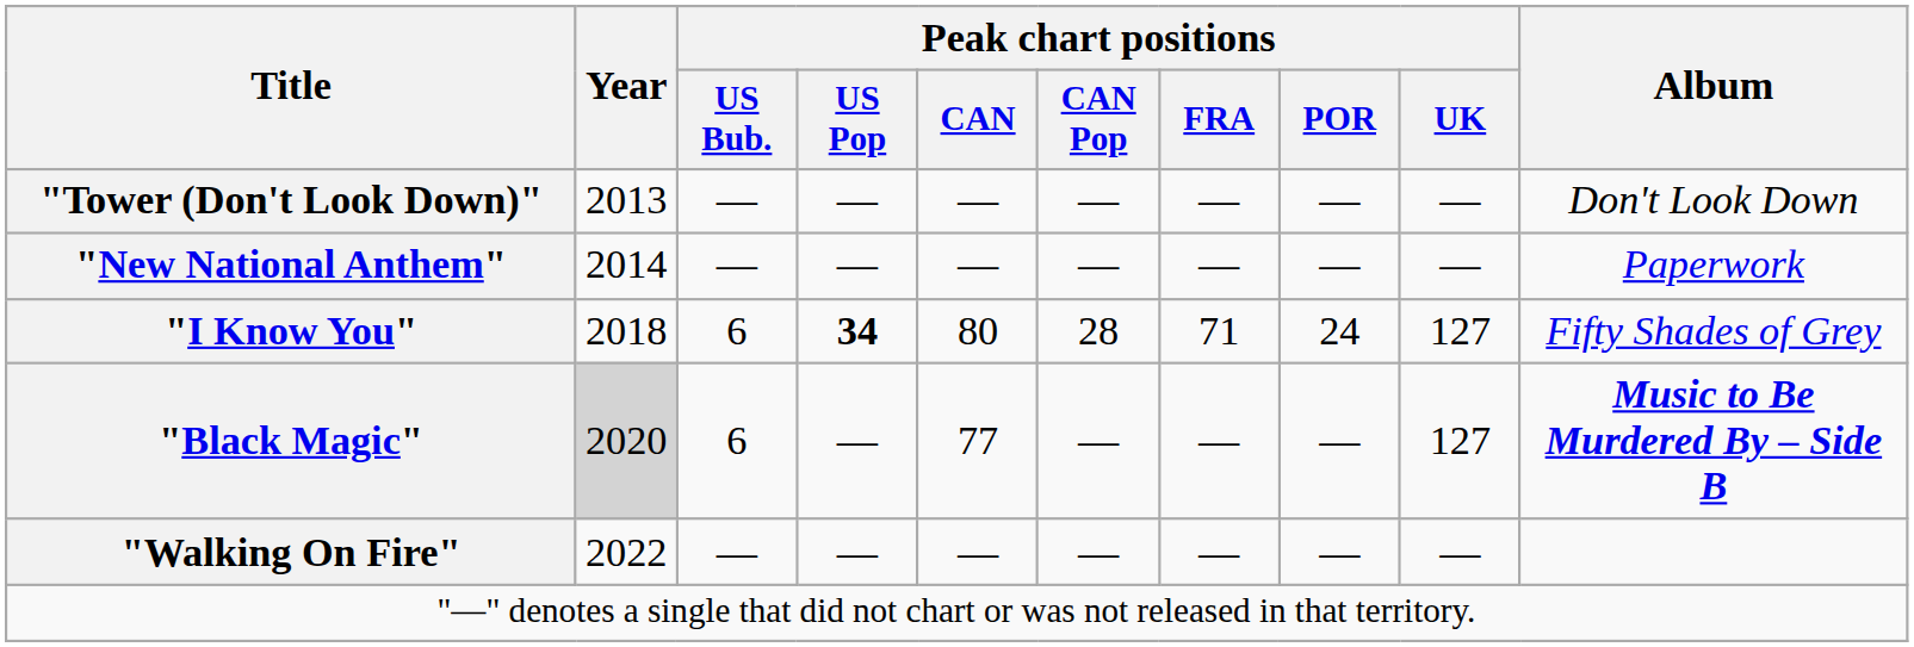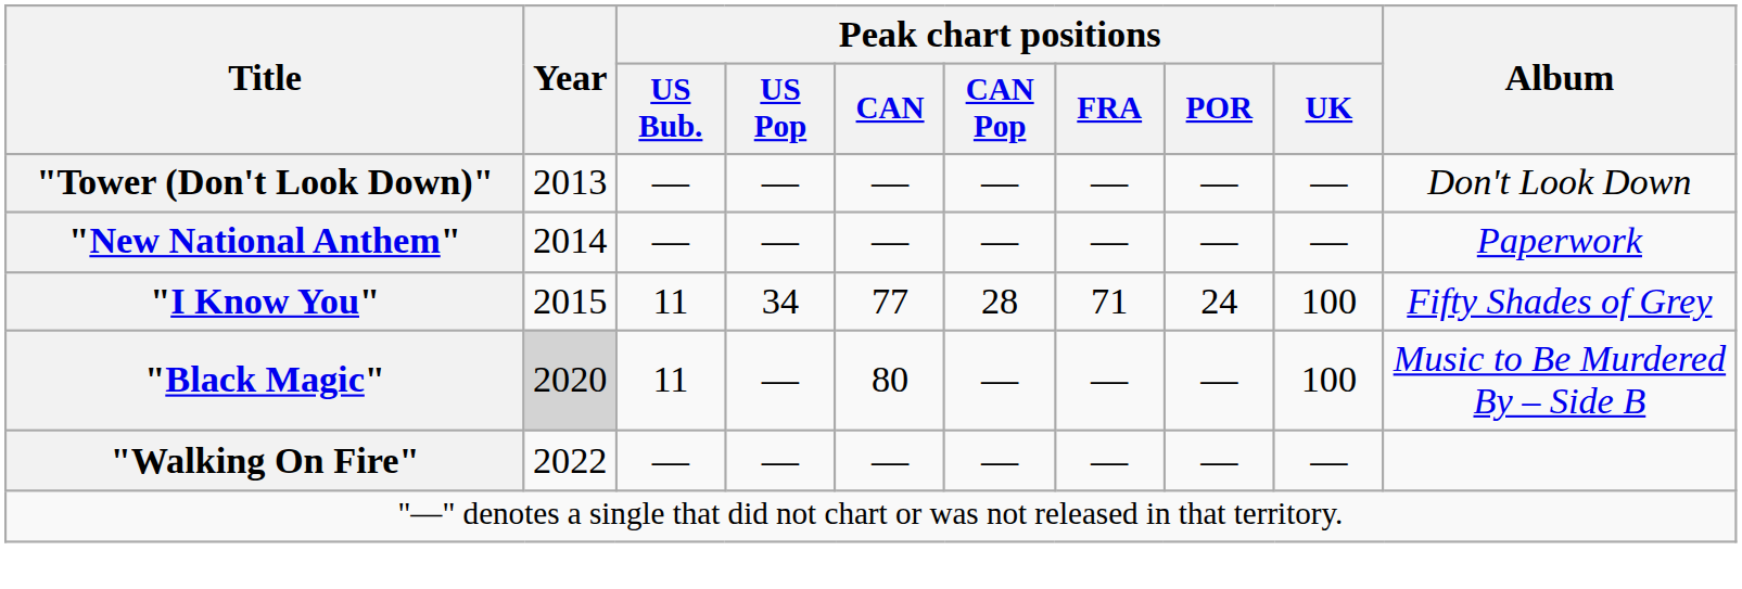 <table class="wikitable plainrowheaders" style="text-align:center;">
 <tr>
 <th scope="col" rowspan="2" style="width:13.5em;">Title</th>
 <th scope="col" rowspan="2" style="width:2em;">Year</th>
 <th scope="col" colspan="7">Peak chart positions</th>
 <th scope="col" rowspan="2" style="width:9em;">Album</th>
 </tr>
 <tr>
 <th scope="col" style="width:3em; font-size:85%;"><a href='#'>US<br>Bub.</a><br></th>
 <th scope="col" style="width:3em; font-size:85%;"><a href='#'>US<br>Pop</a><br></th>
 <th scope="col" style="width:3em; font-size:85%;"><a href='#'>CAN</a><br></th>
 <th scope="col" style="width:3em; font-size:85%;"><a href='#'>CAN<br>Pop</a><br></th>
 <th scope="col" style="width:3em; font-size:85%;"><a href='#'>FRA</a><br></th>
 <th scope="col" style="width:3em; font-size:85%;"><a href='#'>POR</a><br></th>
 <th scope="col" style="width:3em; font-size:85%;"><a href='#'>UK</a><br></th>
 </tr>
 <tr>
 <th scope="row">"Tower (Don't Look Down)"</th>
 <td>2013</td>
 <td>—</td>
 <td>—</td>
 <td>—</td>
 <td>—</td>
 <td>—</td>
 <td>—</td>
 <td>—</td>
 <td><em>Don't Look Down</em></td>
 </tr>
 <tr>
 <th scope="row">"<a href='#'>New National Anthem</a>" <br></th>
 <td>2014</td>
 <td>—</td>
 <td>—</td>
 <td>—</td>
 <td>—</td>
 <td>—</td>
 <td>—</td>
 <td>—</td>
 <td><em><a href='#'>Paperwork</a></em></td>
 </tr>
 <tr>
 <th scope="row">"<a href='#'>I Know You</a>"</th>
-<td>2018</td>
-<td>6</td>
-<td><strong>34</strong></td>
-<td>80</td>
+<td>2015</td>
+<td>11</td>
+<td>34</td>
+<td>77</td>
 <td>28</td>
 <td>71</td>
 <td>24</td>
-<td>127</td>
+<td>100</td>
 <td><em><a href='#'>Fifty Shades of Grey</a></em></td>
 </tr>
 <tr>
 <th scope="row">"<a href='#'>Black Magic</a>"<br></th>
 <td style="background: lightgrey;">2020</td>
-<td>6</td>
+<td>11</td>
 <td>—</td>
-<td>77</td>
+<td>80</td>
 <td>—</td>
 <td>—</td>
 <td>—</td>
-<td>127</td>
-<td><strong><em><a href='#'>Music to Be Murdered By – Side B</a></em></strong></td>
+<td>100</td>
+<td><em><a href='#'>Music to Be Murdered By – Side B</a></em></td>
 </tr>
 <tr>
 <th scope="row">"Walking On Fire" <br></th>
 <td>2022</td>
 <td>—</td>
 <td>—</td>
 <td>—</td>
 <td>—</td>
 <td>—</td>
 <td>—</td>
 <td>—</td>
 <td></td>
 </tr>
 <tr>
 <td colspan="12" style="font-size:85%">"—" denotes a single that did not chart or was not released in that territory.</td>
 </tr>
 </table>
